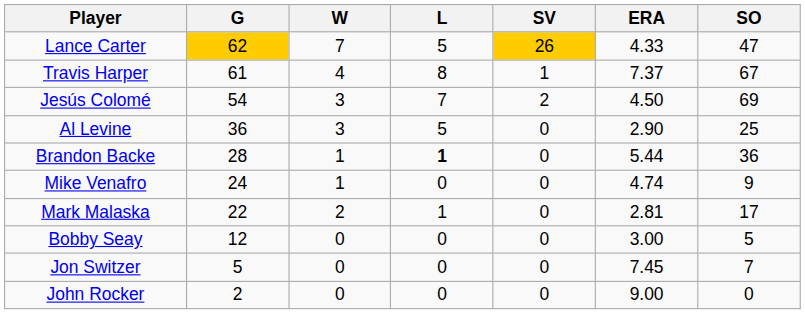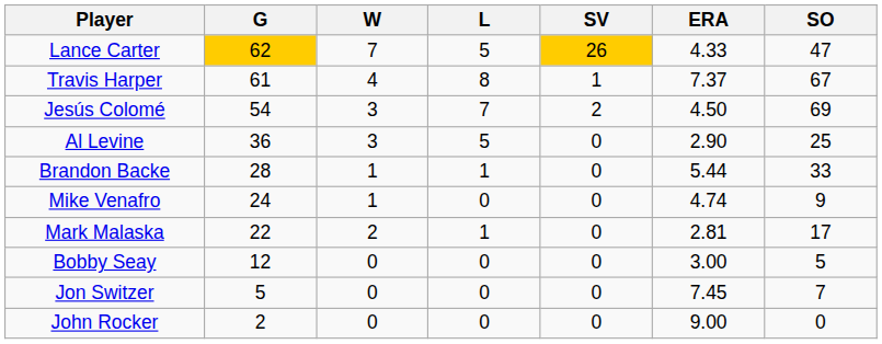 <table class="wikitable sortable">
 <tr>
 <th bgcolor="#DDDDFF" width="16%">Player</th>
 <th bgcolor="#DDDDFF" width="9%">G</th>
 <th bgcolor="#DDDDFF" width="9%">W</th>
 <th bgcolor="#DDDDFF" width="9%">L</th>
 <th bgcolor="#DDDDFF" width="9%">SV</th>
 <th bgcolor="#DDDDFF" width="9%">ERA</th>
 <th bgcolor="#DDDDFF" width="9%">SO</th>
 </tr>
 <tr align="center">
 <td><a href='#'>Lance Carter</a></td>
 <td bgcolor="#FFCC00">62</td>
 <td>7</td>
 <td>5</td>
 <td bgcolor="#FFCC00">26</td>
 <td>4.33</td>
 <td>47</td>
 </tr>
 <tr align=center>
 <td><a href='#'>Travis Harper</a></td>
 <td>61</td>
 <td>4</td>
 <td>8</td>
 <td>1</td>
 <td>7.37</td>
 <td>67</td>
 </tr>
 <tr align=center>
 <td><a href='#'>Jesús Colomé</a></td>
 <td>54</td>
 <td>3</td>
 <td>7</td>
 <td>2</td>
 <td>4.50</td>
 <td>69</td>
 </tr>
 <tr align=center>
 <td><a href='#'>Al Levine</a></td>
 <td>36</td>
 <td>3</td>
 <td>5</td>
 <td>0</td>
 <td>2.90</td>
 <td>25</td>
 </tr>
 <tr align=center>
 <td><a href='#'>Brandon Backe</a></td>
 <td>28</td>
 <td>1</td>
-<td><strong>1</strong></td>
+<td>1</td>
 <td>0</td>
 <td>5.44</td>
-<td>36</td>
+<td>33</td>
 </tr>
 <tr align=center>
 <td><a href='#'>Mike Venafro</a></td>
 <td>24</td>
 <td>1</td>
 <td>0</td>
 <td>0</td>
 <td>4.74</td>
 <td>9</td>
 </tr>
 <tr align=center>
 <td><a href='#'>Mark Malaska</a></td>
 <td>22</td>
 <td>2</td>
 <td>1</td>
 <td>0</td>
 <td>2.81</td>
 <td>17</td>
 </tr>
 <tr align=center>
 <td><a href='#'>Bobby Seay</a></td>
 <td>12</td>
 <td>0</td>
 <td>0</td>
 <td>0</td>
 <td>3.00</td>
 <td>5</td>
 </tr>
 <tr align=center>
 <td><a href='#'>Jon Switzer</a></td>
 <td>5</td>
 <td>0</td>
 <td>0</td>
 <td>0</td>
 <td>7.45</td>
 <td>7</td>
 </tr>
 <tr align=center>
 <td><a href='#'>John Rocker</a></td>
 <td>2</td>
 <td>0</td>
 <td>0</td>
 <td>0</td>
 <td>9.00</td>
 <td>0</td>
 </tr>
 </table>
